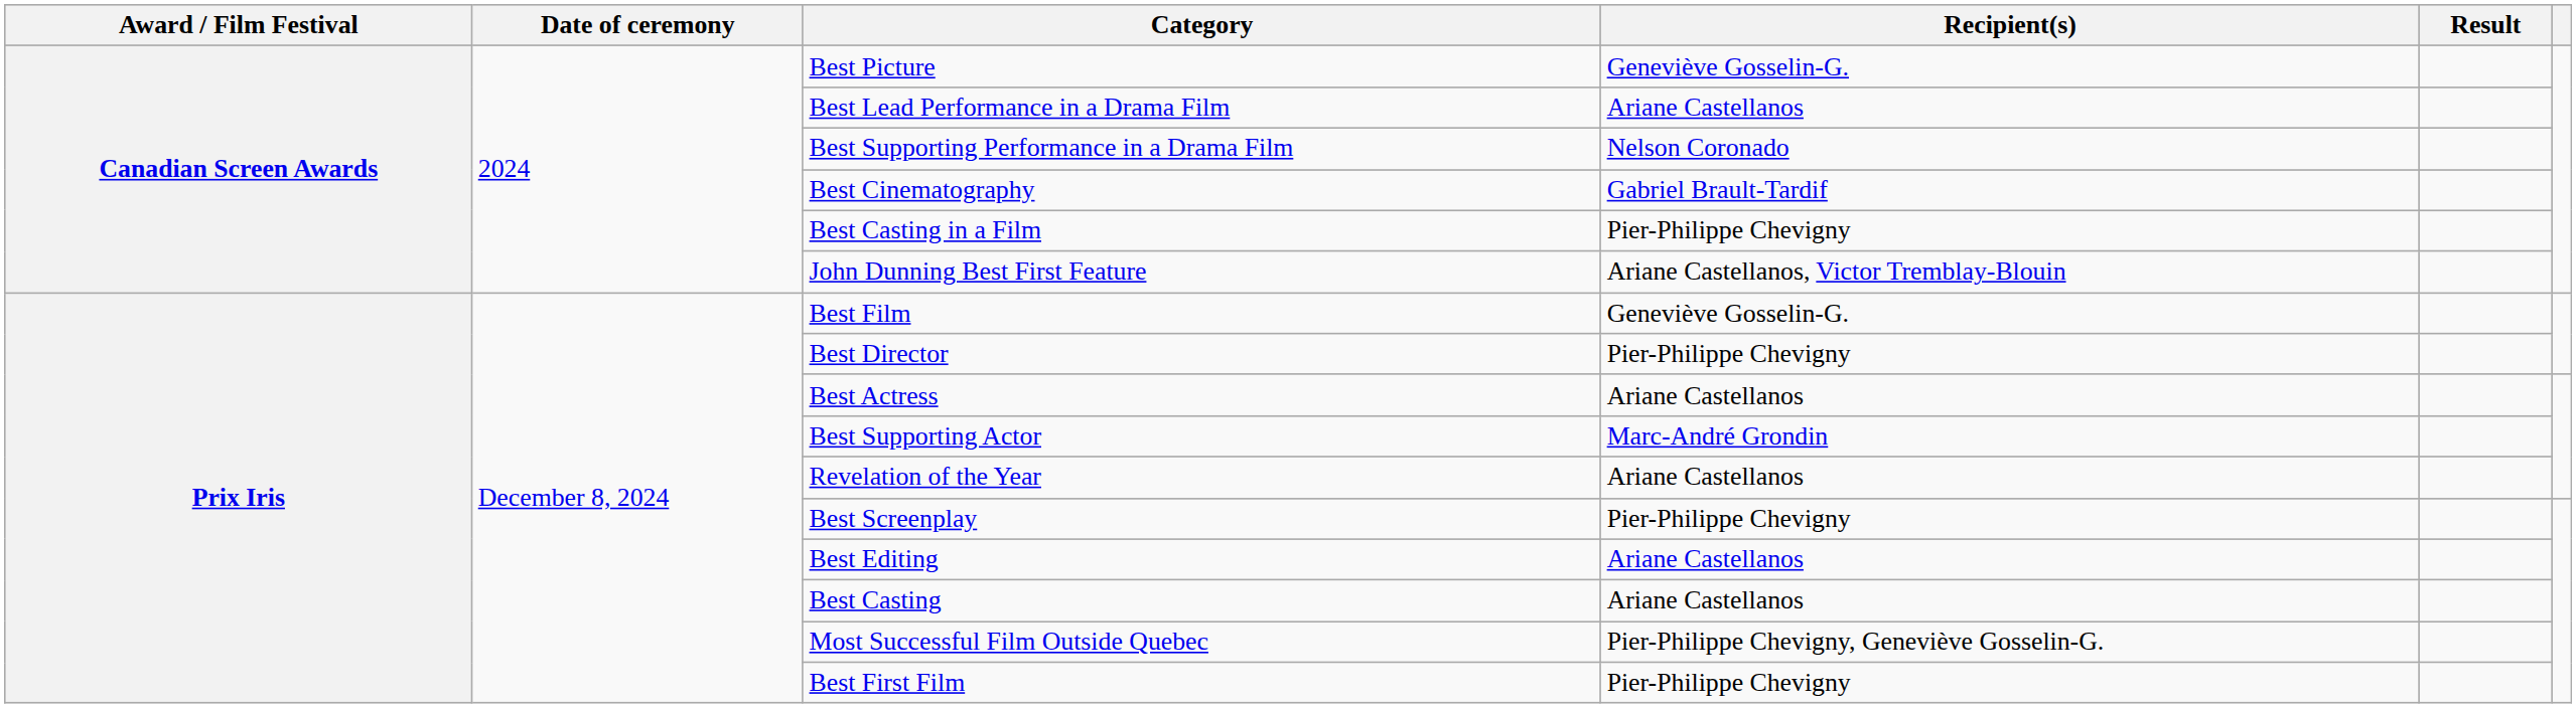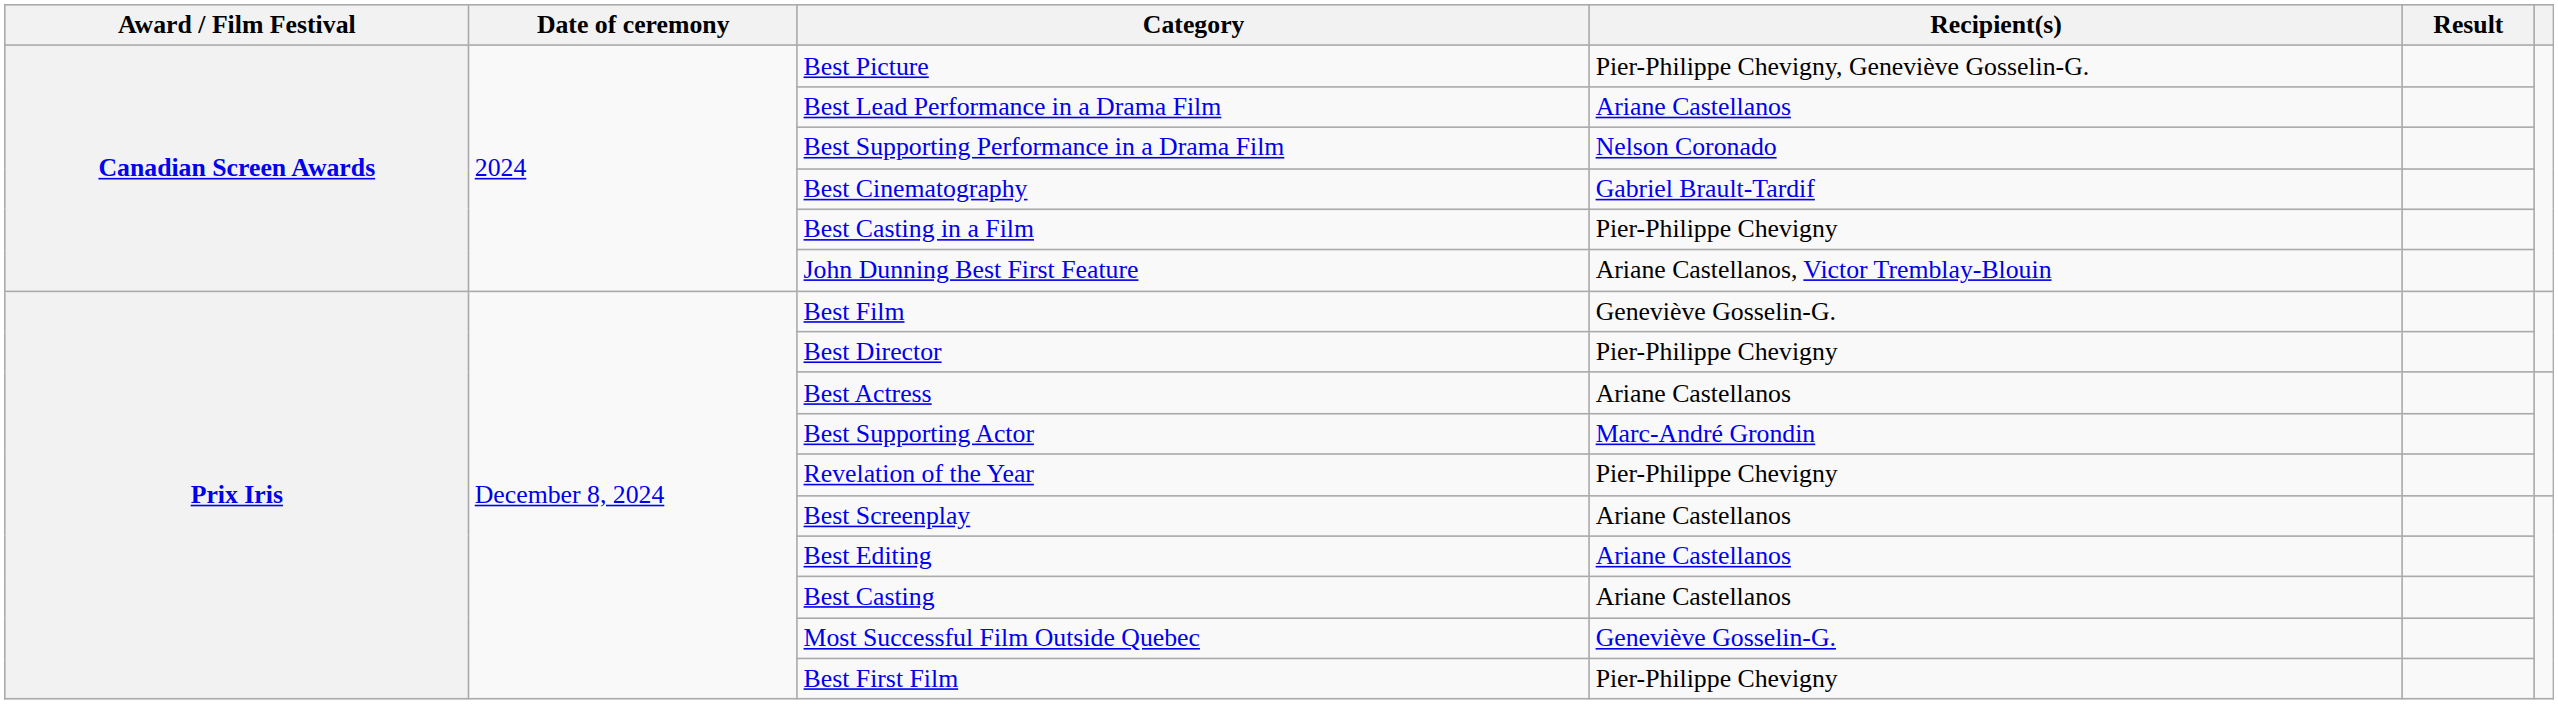 <table class="wikitable sortable plainrowheaders" style="width: 100%;">
 <tr>
 <th scope="col">Award / Film Festival</th>
 <th scope="col">Date of ceremony</th>
 <th scope="col">Category</th>
 <th scope="col">Recipient(s)</th>
 <th scope="col">Result</th>
 <th scope="col" class="unsortable"></th>
 </tr>
 <tr>
 <th scope="row" rowspan=6><a href='#'>Canadian Screen Awards</a></th>
 <td rowspan=6><a href='#'>2024</a></td>
 <td><a href='#'>Best Picture</a></td>
-<td><a href='#'>Geneviève Gosselin-G.</a></td>
+<td>Pier-Philippe Chevigny, Geneviève Gosselin-G.</td>
 <td></td>
 <td rowspan=6></td>
 </tr>
 <tr>
 <td><a href='#'>Best Lead Performance in a Drama Film</a></td>
 <td><a href='#'>Ariane Castellanos</a></td>
 <td></td>
 </tr>
 <tr>
 <td><a href='#'>Best Supporting Performance in a Drama Film</a></td>
 <td><a href='#'>Nelson Coronado</a></td>
 <td></td>
 </tr>
 <tr>
 <td><a href='#'>Best Cinematography</a></td>
 <td><a href='#'>Gabriel Brault-Tardif</a></td>
 <td></td>
 </tr>
 <tr>
 <td><a href='#'>Best Casting in a Film</a></td>
 <td>Pier-Philippe Chevigny</td>
 <td></td>
 </tr>
 <tr>
 <td><a href='#'>John Dunning Best First Feature</a></td>
 <td>Ariane Castellanos, <a href='#'>Victor Tremblay-Blouin</a></td>
 <td></td>
 </tr>
 <tr>
 <th scope="row" rowspan=10><a href='#'>Prix Iris</a></th>
 <td rowspan=10><a href='#'>December 8, 2024</a></td>
 <td><a href='#'>Best Film</a></td>
 <td>Geneviève Gosselin-G.</td>
 <td></td>
 <td rowspan=2></td>
 </tr>
 <tr>
 <td><a href='#'>Best Director</a></td>
 <td>Pier-Philippe Chevigny</td>
 <td></td>
 </tr>
 <tr>
 <td><a href='#'>Best Actress</a></td>
 <td>Ariane Castellanos</td>
 <td></td>
 <td rowspan=3></td>
 </tr>
 <tr>
 <td><a href='#'>Best Supporting Actor</a></td>
 <td><a href='#'>Marc-André Grondin</a></td>
 <td></td>
 </tr>
 <tr>
 <td><a href='#'>Revelation of the Year</a></td>
-<td>Ariane Castellanos</td>
+<td>Pier-Philippe Chevigny</td>
 <td></td>
 </tr>
 <tr>
 <td><a href='#'>Best Screenplay</a></td>
-<td>Pier-Philippe Chevigny</td>
+<td>Ariane Castellanos</td>
 <td></td>
 <td rowspan=5></td>
 </tr>
 <tr>
 <td><a href='#'>Best Editing</a></td>
 <td><a href='#'>Ariane Castellanos</a></td>
 <td></td>
 </tr>
 <tr>
 <td><a href='#'>Best Casting</a></td>
 <td>Ariane Castellanos</td>
 <td></td>
 </tr>
 <tr>
 <td><a href='#'>Most Successful Film Outside Quebec</a></td>
-<td>Pier-Philippe Chevigny, Geneviève Gosselin-G.</td>
+<td><a href='#'>Geneviève Gosselin-G.</a></td>
 <td></td>
 </tr>
 <tr>
 <td><a href='#'>Best First Film</a></td>
 <td>Pier-Philippe Chevigny</td>
 <td></td>
 </tr>
 </table>
